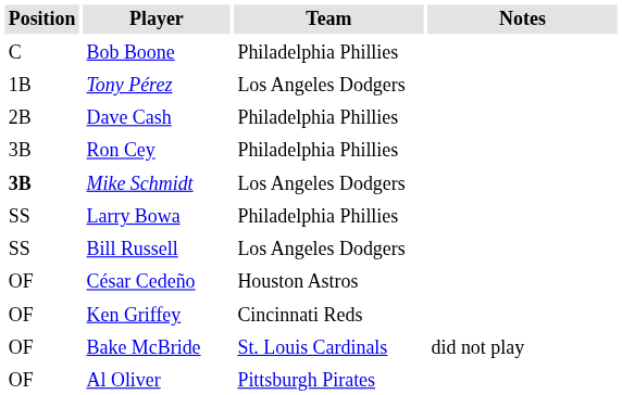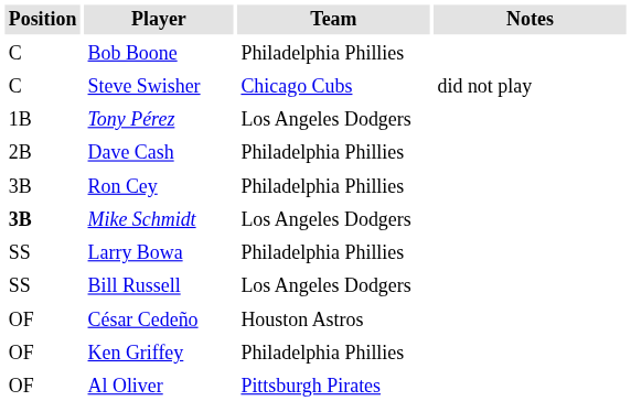 <table border="0" cellspacing="3" cellpadding="3">
 <tr style="background: #e3e3e3;">
 <th width="50">Position</th>
 <th style="width:115px;">Player</th>
 <th style="width:150px;">Team</th>
 <th style="width:150px;">Notes</th>
 </tr>
 <tr>
 <td>C</td>
 <td><a href='#'>Bob Boone</a></td>
 <td>Philadelphia Phillies</td>
 <td></td>
+</tr>
+<tr>
+<td>C</td>
+<td><a href='#'>Steve Swisher</a></td>
+<td><a href='#'>Chicago Cubs</a></td>
+<td>did not play</td>
 </tr>
 <tr>
 <td>1B</td>
 <td><em><a href='#'>Tony Pérez</a></em></td>
 <td>Los Angeles Dodgers</td>
 <td></td>
 </tr>
 <tr>
 <td>2B</td>
 <td><a href='#'>Dave Cash</a></td>
 <td>Philadelphia Phillies</td>
 <td></td>
 </tr>
 <tr>
 <td>3B</td>
 <td><a href='#'>Ron Cey</a></td>
 <td>Philadelphia Phillies</td>
 <td></td>
 </tr>
 <tr>
 <td><strong>3B</strong></td>
 <td><em><a href='#'>Mike Schmidt</a></em></td>
 <td>Los Angeles Dodgers</td>
 <td></td>
 </tr>
 <tr>
 <td>SS</td>
 <td><a href='#'>Larry Bowa</a></td>
 <td>Philadelphia Phillies</td>
 <td></td>
 </tr>
 <tr>
 <td>SS</td>
 <td><a href='#'>Bill Russell</a></td>
 <td>Los Angeles Dodgers</td>
 <td></td>
 </tr>
 <tr>
 <td>OF</td>
 <td><a href='#'>César Cedeño</a></td>
 <td>Houston Astros</td>
 <td></td>
 </tr>
 <tr>
 <td>OF</td>
 <td><a href='#'>Ken Griffey</a></td>
-<td>Cincinnati Reds</td>
+<td>Philadelphia Phillies</td>
 <td></td>
-</tr>
-<tr>
-<td>OF</td>
-<td><a href='#'>Bake McBride</a></td>
-<td><a href='#'>St. Louis Cardinals</a></td>
-<td>did not play</td>
 </tr>
 <tr>
 <td>OF</td>
 <td><a href='#'>Al Oliver</a></td>
 <td><a href='#'>Pittsburgh Pirates</a></td>
 <td></td>
 </tr>
 </table>
